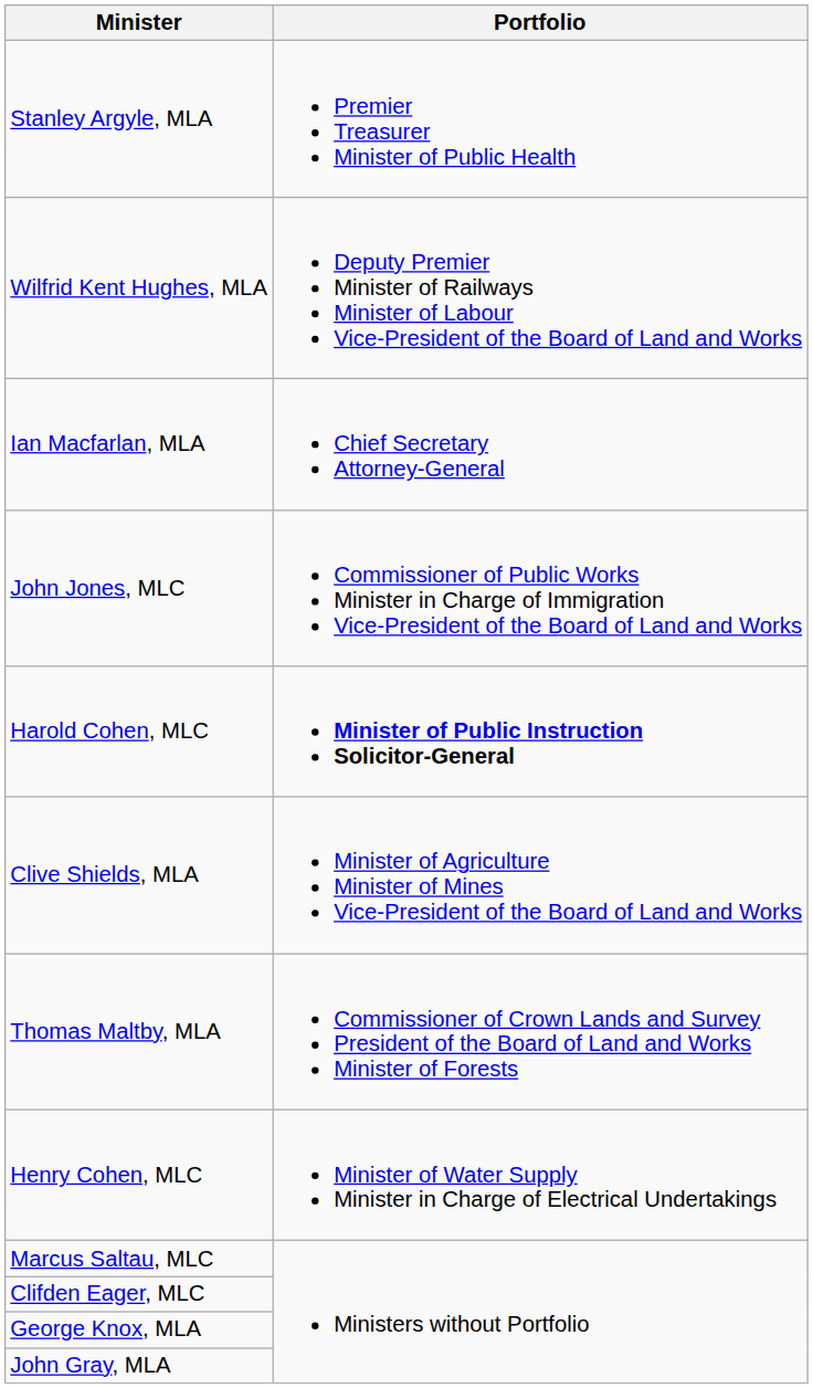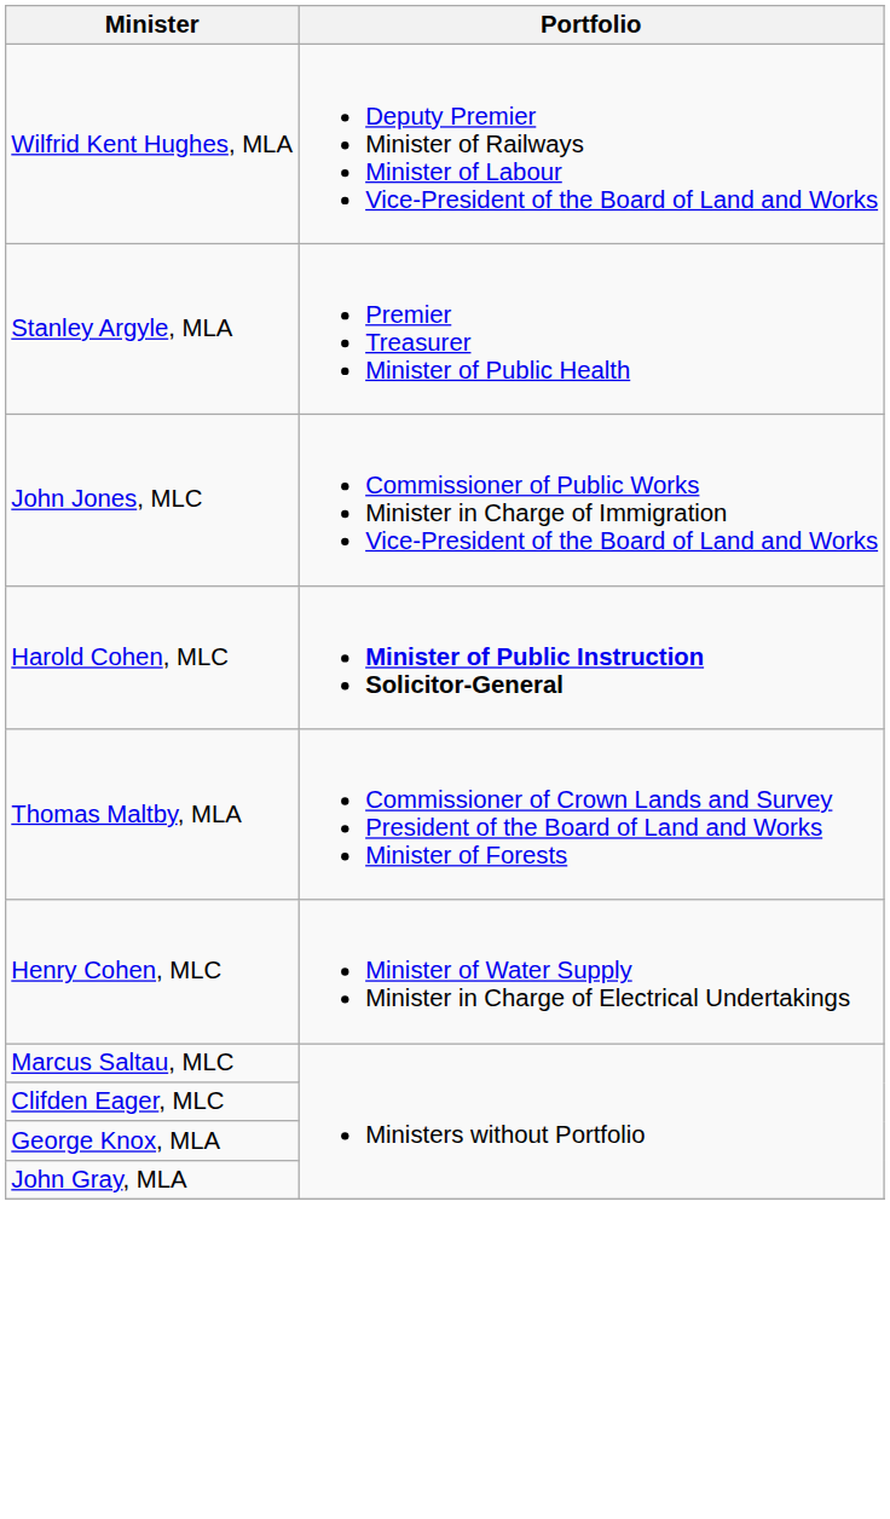 <table class="wikitable">
 <tr>
 <th>Minister</th>
 <th>Portfolio</th>
 </tr>
 <tr>
-<td><a href='#'>Stanley Argyle</a>, MLA</td>
-<td><br><ul><li><a href='#'>Premier</a></li><li><a href='#'>Treasurer</a></li><li><a href='#'>Minister of Public Health</a></li></ul></td>
-</tr>
-<tr>
 <td><a href='#'>Wilfrid Kent Hughes</a>, MLA</td>
 <td><br><ul><li><a href='#'>Deputy Premier</a></li><li>Minister of Railways</li><li><a href='#'>Minister of Labour</a></li><li><a href='#'>Vice-President of the Board of Land and Works</a></li></ul></td>
 </tr>
 <tr>
-<td><a href='#'>Ian Macfarlan</a>, MLA</td>
-<td><br><ul><li><a href='#'>Chief Secretary</a></li><li><a href='#'>Attorney-General</a></li></ul></td>
+<td><a href='#'>Stanley Argyle</a>, MLA</td>
+<td><br><ul><li><a href='#'>Premier</a></li><li><a href='#'>Treasurer</a></li><li><a href='#'>Minister of Public Health</a></li></ul></td>
 </tr>
 <tr>
 <td><a href='#'>John Jones</a>, MLC</td>
 <td><br><ul><li><a href='#'>Commissioner of Public Works</a></li><li>Minister in Charge of Immigration</li><li><a href='#'>Vice-President of the Board of Land and Works</a></li></ul></td>
 </tr>
 <tr>
 <td><a href='#'>Harold Cohen</a>, MLC</td>
 <td><strong><br><ul><li><a href='#'>Minister of Public Instruction</a></li><li>Solicitor-General</li></ul></strong></td>
-</tr>
-<tr>
-<td><a href='#'>Clive Shields</a>, MLA</td>
-<td><br><ul><li><a href='#'>Minister of Agriculture</a></li><li><a href='#'>Minister of Mines</a></li><li><a href='#'>Vice-President of the Board of Land and Works</a></li></ul></td>
 </tr>
 <tr>
 <td><a href='#'>Thomas Maltby</a>, MLA</td>
 <td><br><ul><li><a href='#'>Commissioner of Crown Lands and Survey</a></li><li><a href='#'>President of the Board of Land and Works</a></li><li><a href='#'>Minister of Forests</a></li></ul></td>
 </tr>
 <tr>
 <td><a href='#'>Henry Cohen</a>, MLC</td>
 <td><br><ul><li><a href='#'>Minister of Water Supply</a></li><li>Minister in Charge of Electrical Undertakings</li></ul></td>
 </tr>
 <tr>
 <td><a href='#'>Marcus Saltau</a>, MLC</td>
 <td rowspan=4><br><ul><li>Ministers without Portfolio</li></ul></td>
 </tr>
 <tr>
 <td><a href='#'>Clifden Eager</a>, MLC</td>
 </tr>
 <tr>
 <td><a href='#'>George Knox</a>, MLA</td>
 </tr>
 <tr>
 <td><a href='#'>John Gray</a>, MLA</td>
 </tr>
 <tr>
 </tr>
 </table>
